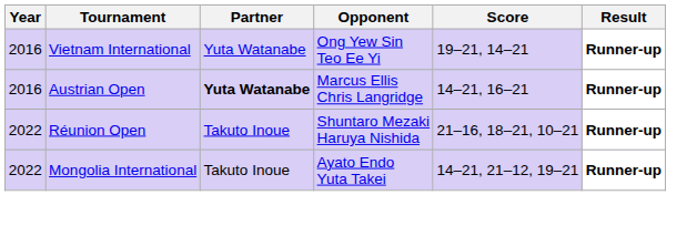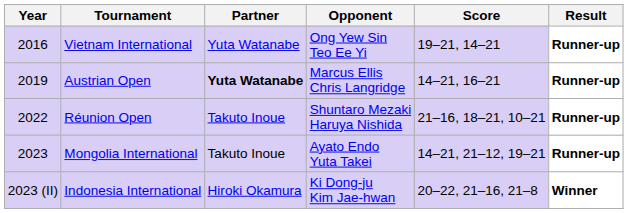 <table class="sortable wikitable" style="font-size: 90%;">
 <tr>
 <th>Year</th>
 <th>Tournament</th>
 <th>Partner</th>
 <th>Opponent</th>
 <th>Score</th>
 <th>Result</th>
 </tr>
 <tr style="background:#D8CEF6">
 <td align="center">2016</td>
 <td align="left"><a href='#'>Vietnam International</a></td>
 <td align="left"> <a href='#'>Yuta Watanabe</a></td>
 <td align="left"> <a href='#'>Ong Yew Sin</a><br> <a href='#'>Teo Ee Yi</a></td>
 <td align="left">19–21, 14–21</td>
 <td style="text-align:left; background:white"> <strong>Runner-up</strong></td>
 </tr>
 <tr style="background:#D8CEF6">
-<td align="center">2016</td>
+<td align="center">2019</td>
 <td align="left"><a href='#'>Austrian Open</a></td>
 <td align="left"><strong> Yuta Watanabe</strong></td>
 <td align="left"> <a href='#'>Marcus Ellis</a><br> <a href='#'>Chris Langridge</a></td>
 <td align="left">14–21, 16–21</td>
 <td style="text-align:left; background:white"> <strong>Runner-up</strong></td>
 </tr>
 <tr style="background:#D8CEF6">
 <td align="center">2022</td>
 <td align="left"><a href='#'>Réunion Open</a></td>
 <td align="left"> <a href='#'>Takuto Inoue</a></td>
 <td align="left"> <a href='#'>Shuntaro Mezaki</a><br> <a href='#'>Haruya Nishida</a></td>
 <td align="left">21–16, 18–21, 10–21</td>
 <td style="text-align:left; background:white"> <strong>Runner-up</strong></td>
 </tr>
 <tr style="background:#D8CEF6">
-<td align="center">2022</td>
+<td align="center">2023</td>
 <td align="left"><a href='#'>Mongolia International</a></td>
 <td align="left"> Takuto Inoue</td>
 <td align="left"> <a href='#'>Ayato Endo</a><br> <a href='#'>Yuta Takei</a></td>
 <td align="left">14–21, 21–12, 19–21</td>
 <td style="text-align:left; background:white"> <strong>Runner-up</strong></td>
 </tr>
+<tr style="background:#D8CEF6">
+<td align="center">2023 (II)</td>
+<td align="left"><a href='#'>Indonesia International</a></td>
+<td align="left"> <a href='#'>Hiroki Okamura</a></td>
+<td align="left"> <a href='#'>Ki Dong-ju</a><br> <a href='#'>Kim Jae-hwan</a></td>
+<td align="left">20–22, 21–16, 21–8</td>
+<td style="text-align:left; background:white"> <strong>Winner</strong></td>
+</tr>
 </table>
